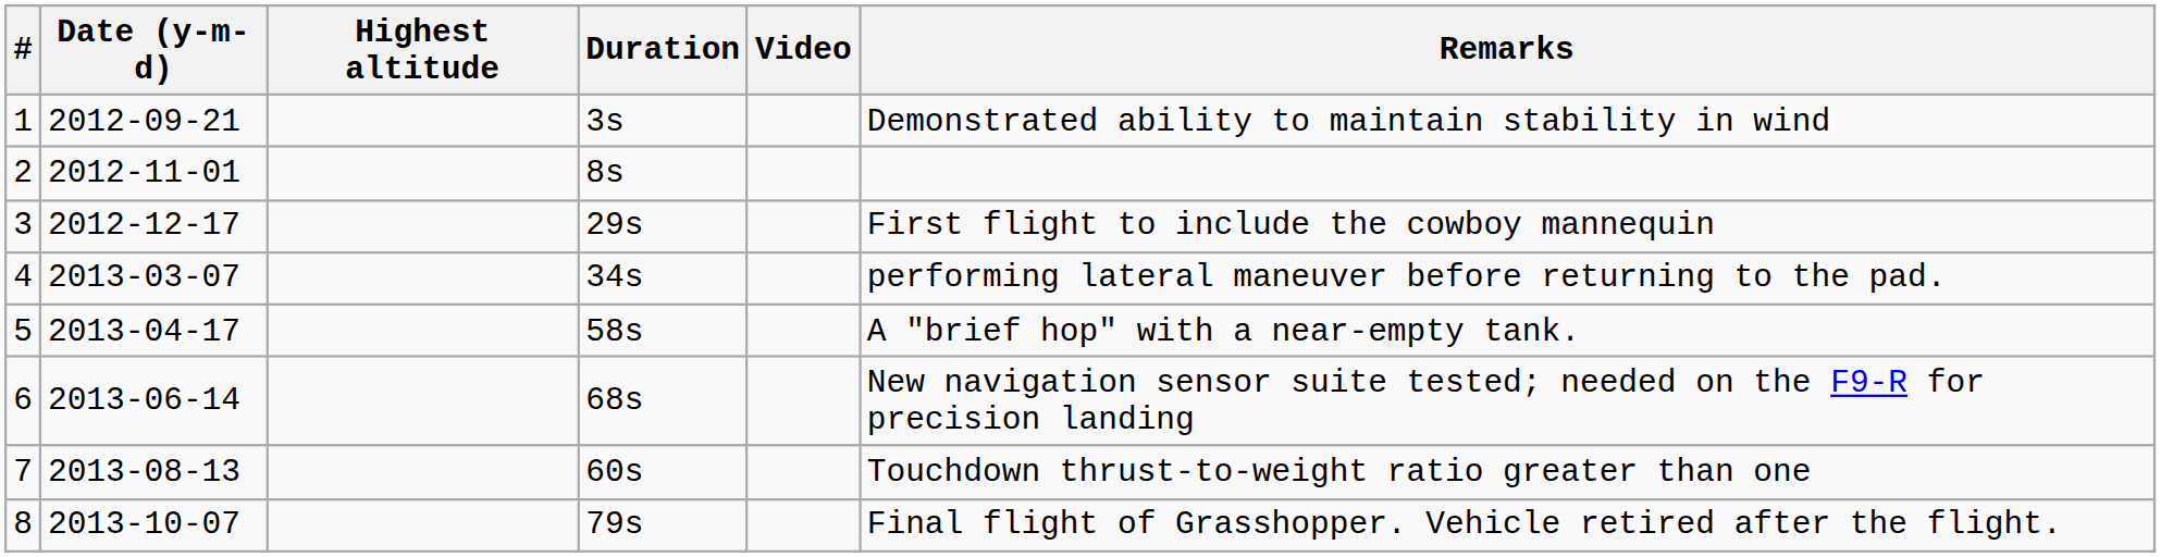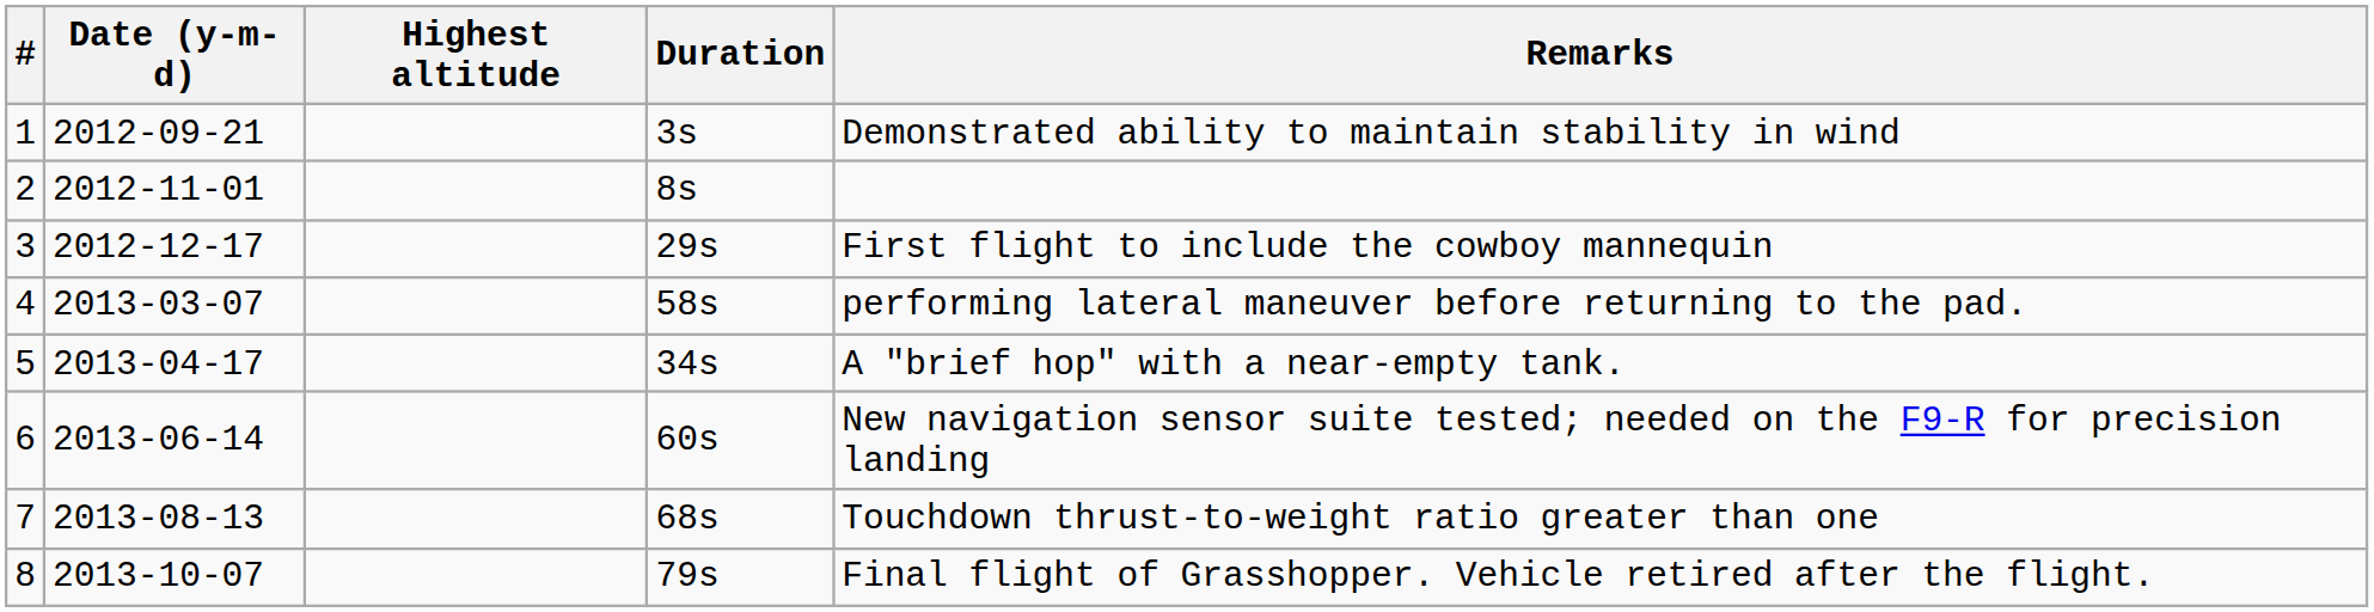 <table class="wikitable">
 <tr>
 <th>#</th>
 <th>Date (y-m-d)</th>
 <th width=120>Highest altitude</th>
 <th>Duration</th>
-<th>Video</th>
 <th>Remarks</th>
 </tr>
 <tr>
 <td>1</td>
 <td>2012-09-21</td>
 <td></td>
 <td>3s</td>
-<td></td>
 <td>Demonstrated ability to maintain stability in wind</td>
 </tr>
 <tr>
 <td>2</td>
 <td>2012-11-01</td>
 <td></td>
 <td>8s</td>
 <td></td>
-<td></td>
 </tr>
 <tr>
 <td>3</td>
 <td>2012-12-17</td>
 <td></td>
 <td>29s</td>
-<td></td>
 <td>First flight to include the cowboy mannequin</td>
 </tr>
 <tr>
 <td>4</td>
 <td>2013-03-07</td>
 <td></td>
-<td>34s</td>
-<td></td>
+<td>58s</td>
 <td> performing  lateral maneuver before returning to the pad.</td>
 </tr>
 <tr>
 <td>5</td>
 <td>2013-04-17</td>
 <td></td>
-<td>58s</td>
-<td></td>
+<td>34s</td>
 <td>A "brief hop" with a near-empty tank.</td>
 </tr>
 <tr>
 <td>6</td>
 <td>2013-06-14</td>
 <td></td>
-<td>68s</td>
-<td></td>
+<td>60s</td>
 <td>New navigation sensor suite tested; needed on the <a href='#'>F9-R</a> for precision landing</td>
 </tr>
 <tr>
 <td>7</td>
 <td>2013-08-13</td>
 <td></td>
-<td>60s</td>
-<td></td>
+<td>68s</td>
 <td>Touchdown thrust-to-weight ratio greater than one</td>
 </tr>
 <tr>
 <td>8</td>
 <td>2013-10-07</td>
 <td></td>
 <td>79s</td>
-<td></td>
 <td>Final flight of Grasshopper.  Vehicle retired after the flight.</td>
 </tr>
 </table>
